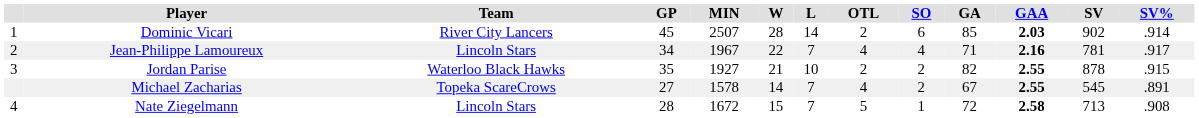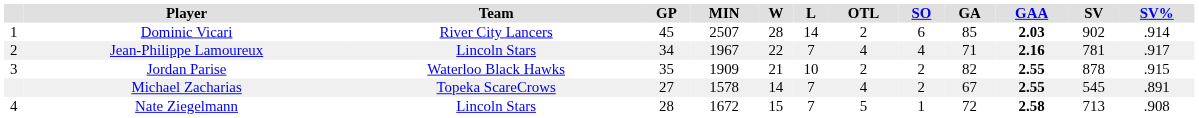 <table border="0" cellpadding="1" cellspacing="0" style="text-align:center; width:80em">
 <tr style="background:#e0e0e0">
 <th></th>
 <th>Player</th>
 <th>Team</th>
 <th>GP</th>
 <th>MIN</th>
 <th>W</th>
 <th>L</th>
 <th>OTL</th>
 <th><a href='#'>SO</a></th>
 <th>GA</th>
 <th><a href='#'>GAA</a></th>
 <th>SV</th>
 <th><a href='#'>SV%</a></th>
 </tr>
 <tr>
 <td>1</td>
 <td><a href='#'>Dominic Vicari</a></td>
 <td><a href='#'>River City Lancers</a></td>
 <td>45</td>
 <td>2507</td>
 <td>28</td>
 <td>14</td>
 <td>2</td>
 <td>6</td>
 <td>85</td>
 <td><strong>2.03</strong></td>
 <td>902</td>
 <td>.914</td>
 </tr>
 <tr style="background:#f0f0f0">
 <td>2</td>
 <td><a href='#'>Jean-Philippe Lamoureux</a></td>
 <td><a href='#'>Lincoln Stars</a></td>
 <td>34</td>
 <td>1967</td>
 <td>22</td>
 <td>7</td>
 <td>4</td>
 <td>4</td>
 <td>71</td>
 <td><strong>2.16</strong></td>
 <td>781</td>
 <td>.917</td>
 </tr>
 <tr>
 <td>3</td>
 <td><a href='#'>Jordan Parise</a></td>
 <td><a href='#'>Waterloo Black Hawks</a></td>
 <td>35</td>
-<td>1927</td>
+<td>1909</td>
 <td>21</td>
 <td>10</td>
 <td>2</td>
 <td>2</td>
 <td>82</td>
 <td><strong>2.55</strong></td>
 <td>878</td>
 <td>.915</td>
 </tr>
 <tr style="background:#f0f0f0">
 <td></td>
 <td><a href='#'>Michael Zacharias</a></td>
 <td><a href='#'>Topeka ScareCrows</a></td>
 <td>27</td>
 <td>1578</td>
 <td>14</td>
 <td>7</td>
 <td>4</td>
 <td>2</td>
 <td>67</td>
 <td><strong>2.55</strong></td>
 <td>545</td>
 <td>.891</td>
 </tr>
 <tr>
 <td>4</td>
 <td><a href='#'>Nate Ziegelmann</a></td>
 <td><a href='#'>Lincoln Stars</a></td>
 <td>28</td>
 <td>1672</td>
 <td>15</td>
 <td>7</td>
 <td>5</td>
 <td>1</td>
 <td>72</td>
 <td><strong>2.58</strong></td>
 <td>713</td>
 <td>.908</td>
 </tr>
 </table>
